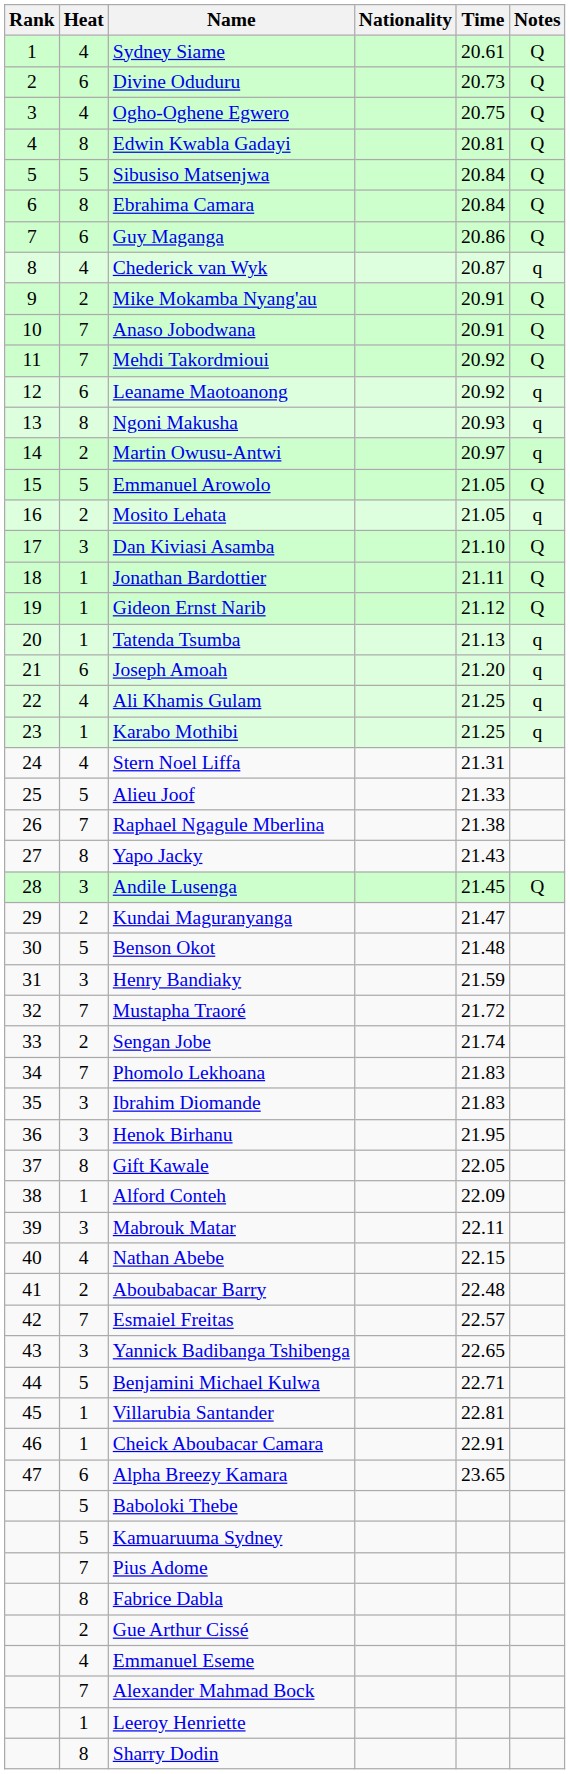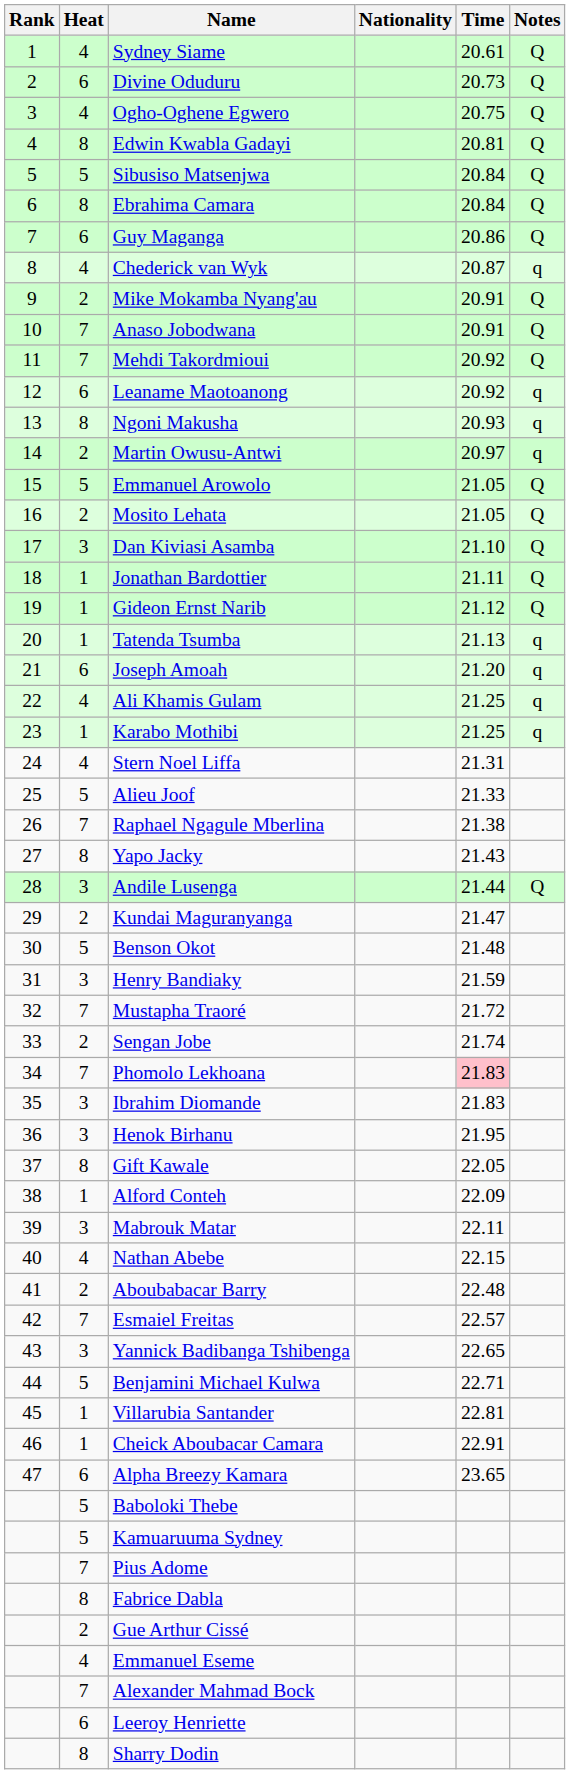 <table class="wikitable sortable" style="text-align:center">
 <tr>
 <th>Rank</th>
 <th>Heat</th>
 <th>Name</th>
 <th>Nationality</th>
 <th>Time</th>
 <th>Notes</th>
 </tr>
 <tr bgcolor=ccffcc>
 <td>1</td>
 <td>4</td>
 <td align=left><a href='#'>Sydney Siame</a></td>
 <td align=left></td>
 <td>20.61</td>
 <td>Q</td>
 </tr>
 <tr bgcolor=ccffcc>
 <td>2</td>
 <td>6</td>
 <td align=left><a href='#'>Divine Oduduru</a></td>
 <td align=left></td>
 <td>20.73</td>
 <td>Q</td>
 </tr>
 <tr bgcolor=ccffcc>
 <td>3</td>
 <td>4</td>
 <td align=left><a href='#'>Ogho-Oghene Egwero</a></td>
 <td align=left></td>
 <td>20.75</td>
 <td>Q</td>
 </tr>
 <tr bgcolor=ccffcc>
 <td>4</td>
 <td>8</td>
 <td align=left><a href='#'>Edwin Kwabla Gadayi</a></td>
 <td align=left></td>
 <td>20.81</td>
 <td>Q</td>
 </tr>
 <tr bgcolor=ccffcc>
 <td>5</td>
 <td>5</td>
 <td align=left><a href='#'>Sibusiso Matsenjwa</a></td>
 <td align=left></td>
 <td>20.84</td>
 <td>Q</td>
 </tr>
 <tr bgcolor=ccffcc>
 <td>6</td>
 <td>8</td>
 <td align=left><a href='#'>Ebrahima Camara</a></td>
 <td align=left></td>
 <td>20.84</td>
 <td>Q</td>
 </tr>
 <tr bgcolor=ccffcc>
 <td>7</td>
 <td>6</td>
 <td align=left><a href='#'>Guy Maganga</a></td>
 <td align=left></td>
 <td>20.86</td>
 <td>Q</td>
 </tr>
 <tr bgcolor=ddffdd>
 <td>8</td>
 <td>4</td>
 <td align=left><a href='#'>Chederick van Wyk</a></td>
 <td align=left></td>
 <td>20.87</td>
 <td>q</td>
 </tr>
 <tr bgcolor=ccffcc>
 <td>9</td>
 <td>2</td>
 <td align=left><a href='#'>Mike Mokamba Nyang'au</a></td>
 <td align=left></td>
 <td>20.91</td>
 <td>Q</td>
 </tr>
 <tr bgcolor=ccffcc>
 <td>10</td>
 <td>7</td>
 <td align=left><a href='#'>Anaso Jobodwana</a></td>
 <td align=left></td>
 <td>20.91</td>
 <td>Q</td>
 </tr>
 <tr bgcolor=ccffcc>
 <td>11</td>
 <td>7</td>
 <td align=left><a href='#'>Mehdi Takordmioui</a></td>
 <td align=left></td>
 <td>20.92</td>
 <td>Q</td>
 </tr>
 <tr bgcolor=ddffdd>
 <td>12</td>
 <td>6</td>
 <td align=left><a href='#'>Leaname Maotoanong</a></td>
 <td align=left></td>
 <td>20.92</td>
 <td>q</td>
 </tr>
 <tr bgcolor=ddffdd>
 <td>13</td>
 <td>8</td>
 <td align=left><a href='#'>Ngoni Makusha</a></td>
 <td align=left></td>
 <td>20.93</td>
 <td>q</td>
 </tr>
 <tr bgcolor=ccffcc>
 <td>14</td>
 <td>2</td>
 <td align=left><a href='#'>Martin Owusu-Antwi</a></td>
 <td align=left></td>
 <td>20.97</td>
 <td>q</td>
 </tr>
 <tr bgcolor=ccffcc>
 <td>15</td>
 <td>5</td>
 <td align=left><a href='#'>Emmanuel Arowolo</a></td>
 <td align=left></td>
 <td>21.05</td>
 <td>Q</td>
 </tr>
 <tr bgcolor=ddffdd>
 <td>16</td>
 <td>2</td>
 <td align=left><a href='#'>Mosito Lehata</a></td>
 <td align=left></td>
 <td>21.05</td>
-<td>q</td>
+<td>Q</td>
 </tr>
 <tr bgcolor=ccffcc>
 <td>17</td>
 <td>3</td>
 <td align=left><a href='#'>Dan Kiviasi Asamba</a></td>
 <td align=left></td>
 <td>21.10</td>
 <td>Q</td>
 </tr>
 <tr bgcolor=ccffcc>
 <td>18</td>
 <td>1</td>
 <td align=left><a href='#'>Jonathan Bardottier</a></td>
 <td align=left></td>
 <td>21.11</td>
 <td>Q</td>
 </tr>
 <tr bgcolor=ccffcc>
 <td>19</td>
 <td>1</td>
 <td align=left><a href='#'>Gideon Ernst Narib</a></td>
 <td align=left></td>
 <td>21.12</td>
 <td>Q</td>
 </tr>
 <tr bgcolor=ddffdd>
 <td>20</td>
 <td>1</td>
 <td align=left><a href='#'>Tatenda Tsumba</a></td>
 <td align=left></td>
 <td>21.13</td>
 <td>q</td>
 </tr>
 <tr bgcolor=ddffdd>
 <td>21</td>
 <td>6</td>
 <td align=left><a href='#'>Joseph Amoah</a></td>
 <td align=left></td>
 <td>21.20</td>
 <td>q</td>
 </tr>
 <tr bgcolor=ddffdd>
 <td>22</td>
 <td>4</td>
 <td align=left><a href='#'>Ali Khamis Gulam</a></td>
 <td align=left></td>
 <td>21.25</td>
 <td>q</td>
 </tr>
 <tr bgcolor=ddffdd>
 <td>23</td>
 <td>1</td>
 <td align=left><a href='#'>Karabo Mothibi</a></td>
 <td align=left></td>
 <td>21.25</td>
 <td>q</td>
 </tr>
 <tr>
 <td>24</td>
 <td>4</td>
 <td align=left><a href='#'>Stern Noel Liffa</a></td>
 <td align=left></td>
 <td>21.31</td>
 <td></td>
 </tr>
 <tr>
 <td>25</td>
 <td>5</td>
 <td align=left><a href='#'>Alieu Joof</a></td>
 <td align=left></td>
 <td>21.33</td>
 <td></td>
 </tr>
 <tr>
 <td>26</td>
 <td>7</td>
 <td align=left><a href='#'>Raphael Ngagule Mberlina</a></td>
 <td align=left></td>
 <td>21.38</td>
 <td></td>
 </tr>
 <tr>
 <td>27</td>
 <td>8</td>
 <td align=left><a href='#'>Yapo Jacky</a></td>
 <td align=left></td>
 <td>21.43</td>
 <td></td>
 </tr>
 <tr bgcolor=ccffcc>
 <td>28</td>
 <td>3</td>
 <td align=left><a href='#'>Andile Lusenga</a></td>
 <td align=left></td>
-<td>21.45</td>
+<td>21.44</td>
 <td>Q</td>
 </tr>
 <tr>
 <td>29</td>
 <td>2</td>
 <td align=left><a href='#'>Kundai Maguranyanga</a></td>
 <td align=left></td>
 <td>21.47</td>
 <td></td>
 </tr>
 <tr>
 <td>30</td>
 <td>5</td>
 <td align=left><a href='#'>Benson Okot</a></td>
 <td align=left></td>
 <td>21.48</td>
 <td></td>
 </tr>
 <tr>
 <td>31</td>
 <td>3</td>
 <td align=left><a href='#'>Henry Bandiaky</a></td>
 <td align=left></td>
 <td>21.59</td>
 <td></td>
 </tr>
 <tr>
 <td>32</td>
 <td>7</td>
 <td align=left><a href='#'>Mustapha Traoré</a></td>
 <td align=left></td>
 <td>21.72</td>
 <td></td>
 </tr>
 <tr>
 <td>33</td>
 <td>2</td>
 <td align=left><a href='#'>Sengan Jobe</a></td>
 <td align=left></td>
 <td>21.74</td>
 <td></td>
 </tr>
 <tr>
 <td>34</td>
 <td>7</td>
 <td align=left><a href='#'>Phomolo Lekhoana</a></td>
 <td align=left></td>
-<td>21.83</td>
+<td style="background: pink;">21.83</td>
 <td></td>
 </tr>
 <tr>
 <td>35</td>
 <td>3</td>
 <td align=left><a href='#'>Ibrahim Diomande</a></td>
 <td align=left></td>
 <td>21.83</td>
 <td></td>
 </tr>
 <tr>
 <td>36</td>
 <td>3</td>
 <td align=left><a href='#'>Henok Birhanu</a></td>
 <td align=left></td>
 <td>21.95</td>
 <td></td>
 </tr>
 <tr>
 <td>37</td>
 <td>8</td>
 <td align=left><a href='#'>Gift Kawale</a></td>
 <td align=left></td>
 <td>22.05</td>
 <td></td>
 </tr>
 <tr>
 <td>38</td>
 <td>1</td>
 <td align=left><a href='#'>Alford Conteh</a></td>
 <td align=left></td>
 <td>22.09</td>
 <td></td>
 </tr>
 <tr>
 <td>39</td>
 <td>3</td>
 <td align=left><a href='#'>Mabrouk Matar</a></td>
 <td align=left></td>
 <td>22.11</td>
 <td></td>
 </tr>
 <tr>
 <td>40</td>
 <td>4</td>
 <td align=left><a href='#'>Nathan Abebe</a></td>
 <td align=left></td>
 <td>22.15</td>
 <td></td>
 </tr>
 <tr>
 <td>41</td>
 <td>2</td>
 <td align=left><a href='#'>Aboubabacar Barry</a></td>
 <td align=left></td>
 <td>22.48</td>
 <td></td>
 </tr>
 <tr>
 <td>42</td>
 <td>7</td>
 <td align=left><a href='#'>Esmaiel Freitas</a></td>
 <td align=left></td>
 <td>22.57</td>
 <td></td>
 </tr>
 <tr>
 <td>43</td>
 <td>3</td>
 <td align=left><a href='#'>Yannick Badibanga Tshibenga</a></td>
 <td align=left></td>
 <td>22.65</td>
 <td></td>
 </tr>
 <tr>
 <td>44</td>
 <td>5</td>
 <td align=left><a href='#'>Benjamini Michael Kulwa</a></td>
 <td align=left></td>
 <td>22.71</td>
 <td></td>
 </tr>
 <tr>
 <td>45</td>
 <td>1</td>
 <td align=left><a href='#'>Villarubia Santander</a></td>
 <td align=left></td>
 <td>22.81</td>
 <td></td>
 </tr>
 <tr>
 <td>46</td>
 <td>1</td>
 <td align=left><a href='#'>Cheick Aboubacar Camara</a></td>
 <td align=left></td>
 <td>22.91</td>
 <td></td>
 </tr>
 <tr>
 <td>47</td>
 <td>6</td>
 <td align=left><a href='#'>Alpha Breezy Kamara</a></td>
 <td align=left></td>
 <td>23.65</td>
 <td></td>
 </tr>
 <tr>
 <td></td>
 <td>5</td>
 <td align=left><a href='#'>Baboloki Thebe</a></td>
 <td align=left></td>
 <td></td>
 <td></td>
 </tr>
 <tr>
 <td></td>
 <td>5</td>
 <td align=left><a href='#'>Kamuaruuma Sydney</a></td>
 <td align=left></td>
 <td></td>
 <td></td>
 </tr>
 <tr>
 <td></td>
 <td>7</td>
 <td align=left><a href='#'>Pius Adome</a></td>
 <td align=left></td>
 <td></td>
 <td></td>
 </tr>
 <tr>
 <td></td>
 <td>8</td>
 <td align=left><a href='#'>Fabrice Dabla</a></td>
 <td align=left></td>
 <td></td>
 <td></td>
 </tr>
 <tr>
 <td></td>
 <td>2</td>
 <td align=left><a href='#'>Gue Arthur Cissé</a></td>
 <td align=left></td>
 <td></td>
 <td></td>
 </tr>
 <tr>
 <td></td>
 <td>4</td>
 <td align=left><a href='#'>Emmanuel Eseme</a></td>
 <td align=left></td>
 <td></td>
 <td></td>
 </tr>
 <tr>
 <td></td>
 <td>7</td>
 <td align=left><a href='#'>Alexander Mahmad Bock</a></td>
 <td align=left></td>
 <td></td>
 <td></td>
 </tr>
 <tr>
 <td></td>
-<td>1</td>
+<td>6</td>
 <td align=left><a href='#'>Leeroy Henriette</a></td>
 <td align=left></td>
 <td></td>
 <td></td>
 </tr>
 <tr>
 <td></td>
 <td>8</td>
 <td align=left><a href='#'>Sharry Dodin</a></td>
 <td align=left></td>
 <td></td>
 <td></td>
 </tr>
 </table>
